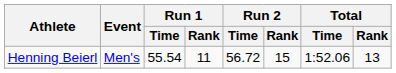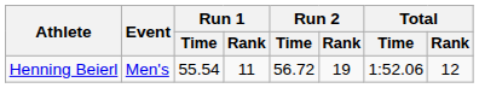 <table class="wikitable" style="font-size:90%">
 <tr>
 <th rowspan="2">Athlete</th>
 <th rowspan="2">Event</th>
 <th colspan="2">Run 1</th>
 <th colspan="2">Run 2</th>
 <th colspan="2">Total</th>
 </tr>
 <tr style="font-size:95%">
 <th>Time</th>
 <th>Rank</th>
 <th>Time</th>
 <th>Rank</th>
 <th>Time</th>
 <th>Rank</th>
 </tr>
 <tr align="center">
 <td align="left"><a href='#'>Henning Beierl</a></td>
 <td align="left"><a href='#'>Men's</a></td>
 <td>55.54</td>
 <td>11</td>
 <td>56.72</td>
-<td>15</td>
+<td>19</td>
 <td>1:52.06</td>
-<td>13</td>
+<td>12</td>
 </tr>
 </table>
